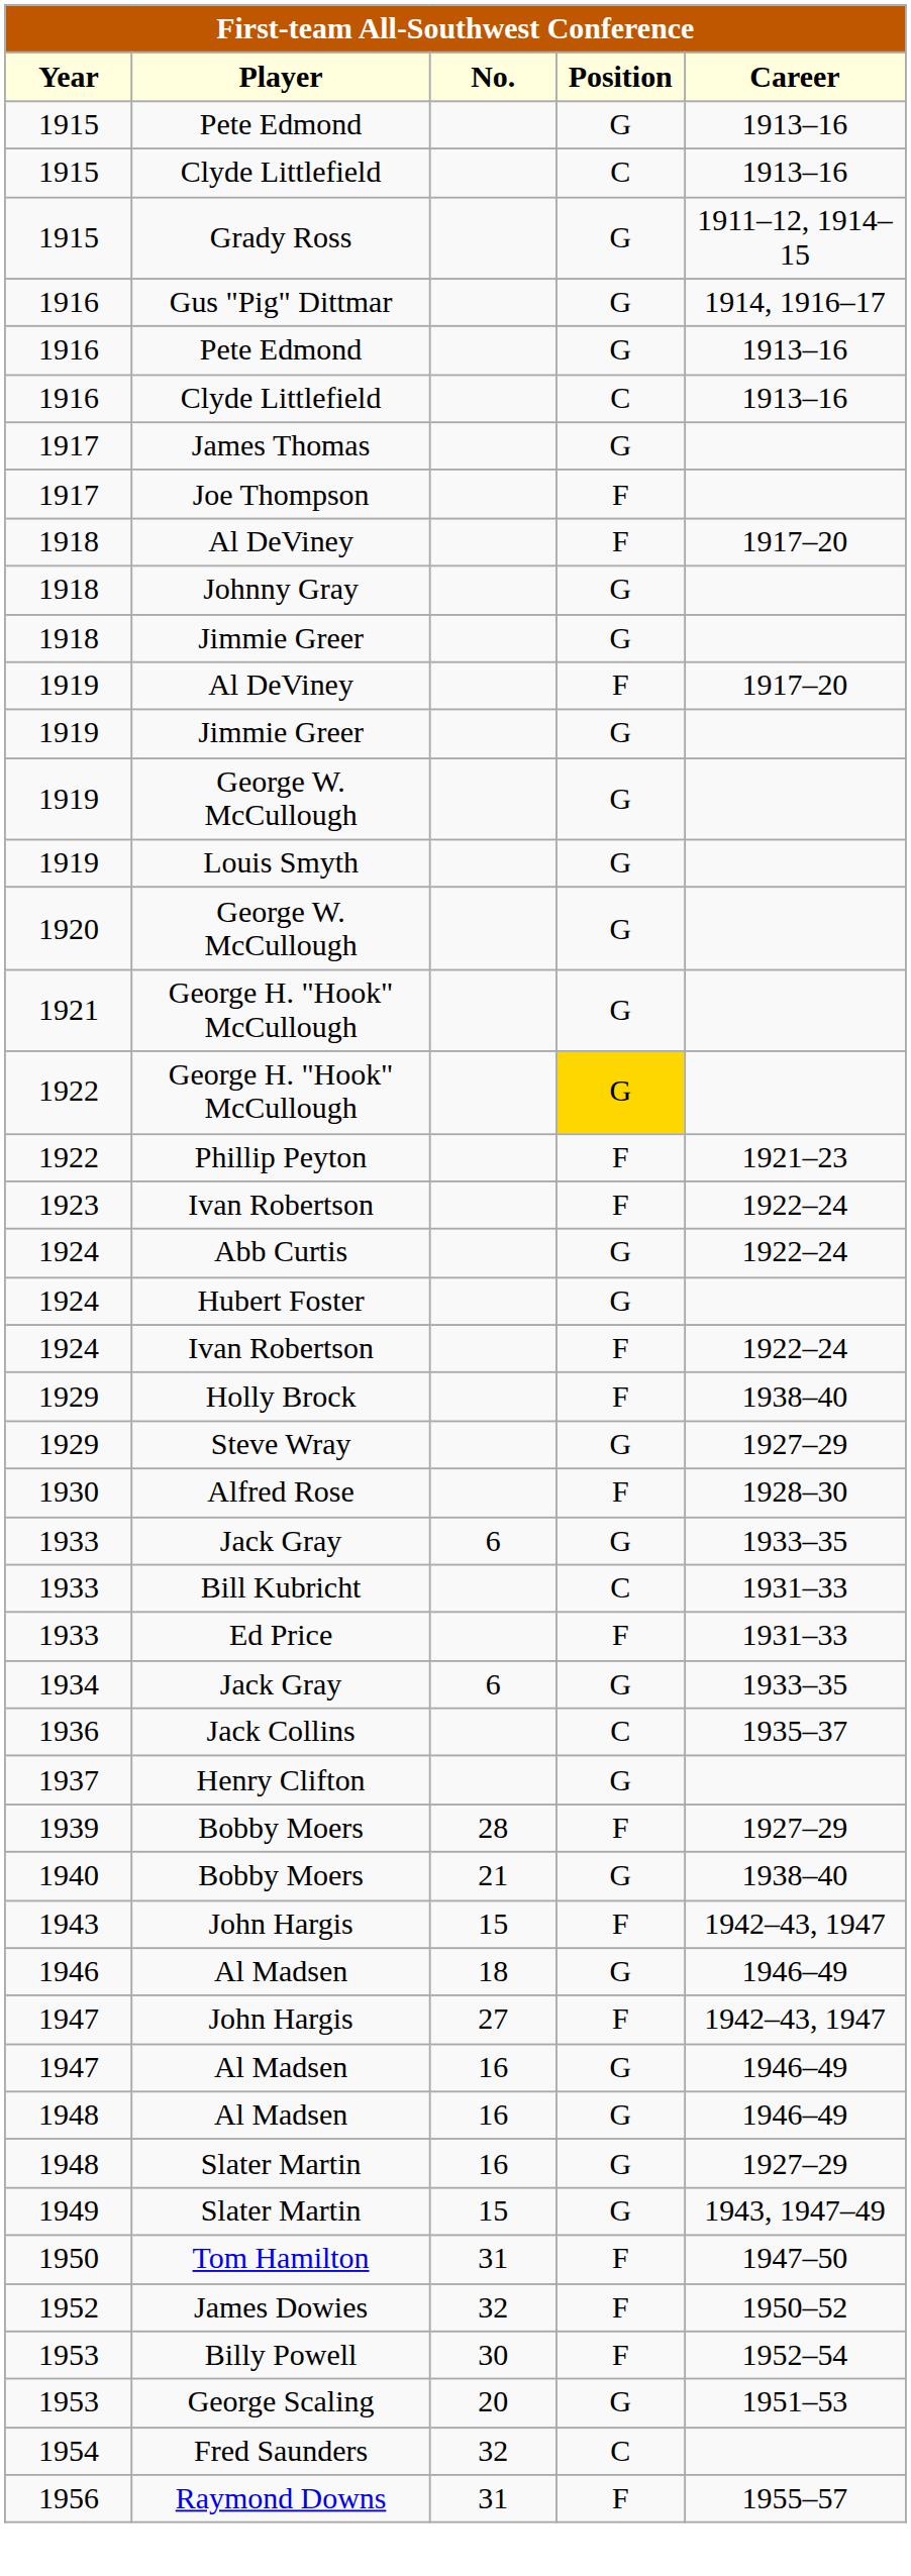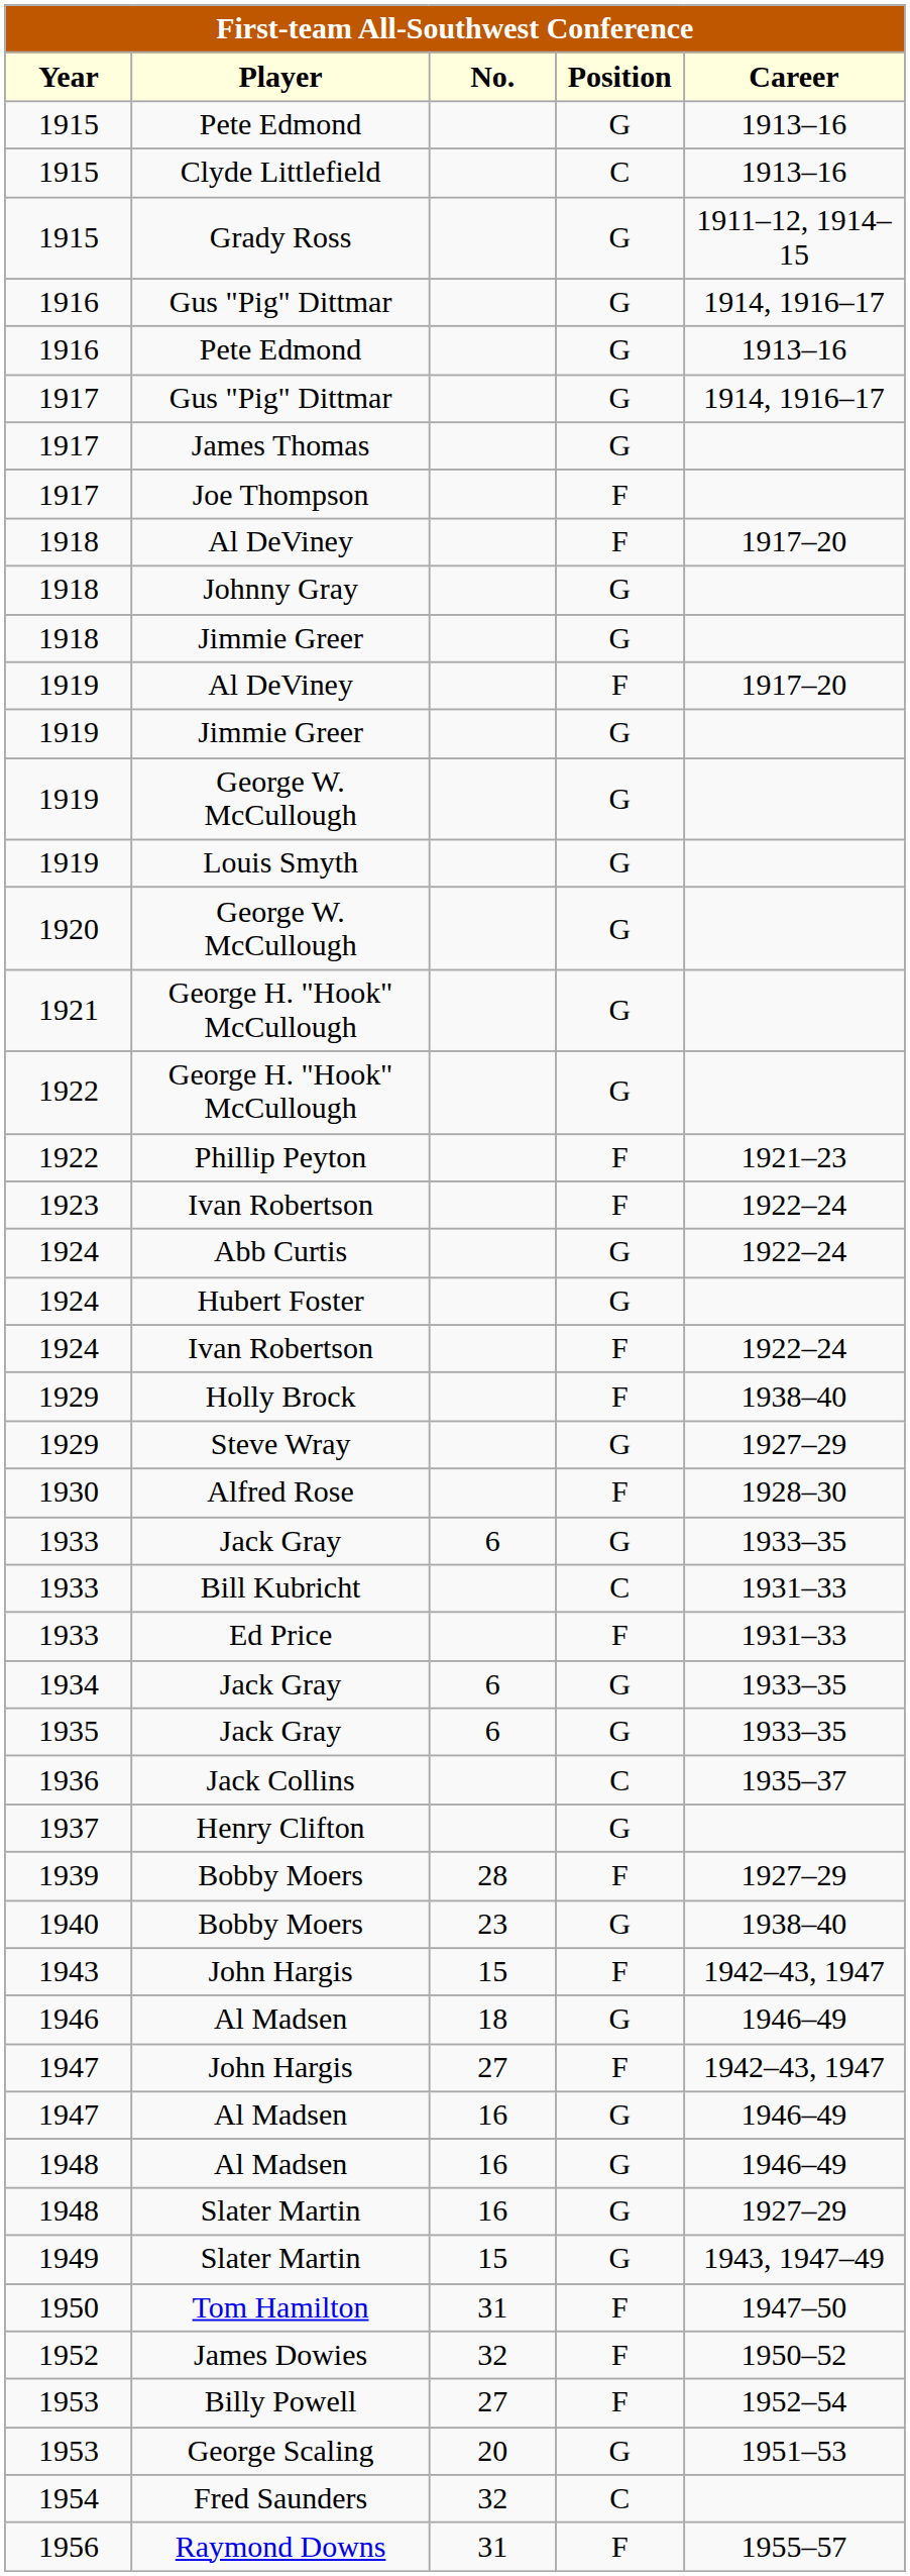 <table class="wikitable" style="text-align:center">
 <tr>
 <td colspan="5" style= "background: #BF5700; color:white"><strong>First-team All-Southwest Conference</strong></td>
 </tr>
 <tr>
 <th style="width:60px; background: #ffffdd;">Year</th>
 <th style="width:150px; background: #ffffdd;">Player</th>
 <th style="width:60px; background: #ffffdd;">No.</th>
 <th style="width:60px; background: #ffffdd;">Position</th>
 <th style="width:110px; background: #ffffdd;">Career</th>
 </tr>
 <tr>
 <td>1915</td>
 <td>Pete Edmond</td>
 <td></td>
 <td>G</td>
 <td>1913–16</td>
 </tr>
 <tr>
 <td>1915</td>
 <td>Clyde Littlefield</td>
 <td></td>
 <td>C</td>
 <td>1913–16</td>
 </tr>
 <tr>
 <td>1915</td>
 <td>Grady Ross</td>
 <td></td>
 <td>G</td>
 <td>1911–12, 1914–15</td>
 </tr>
 <tr>
 <td>1916</td>
 <td>Gus "Pig" Dittmar</td>
 <td></td>
 <td>G</td>
 <td>1914, 1916–17</td>
 </tr>
 <tr>
 <td>1916</td>
 <td>Pete Edmond</td>
 <td></td>
 <td>G</td>
 <td>1913–16</td>
 </tr>
 <tr>
-<td>1916</td>
-<td>Clyde Littlefield</td>
+<td>1917</td>
+<td>Gus "Pig" Dittmar</td>
 <td></td>
-<td>C</td>
-<td>1913–16</td>
+<td>G</td>
+<td>1914, 1916–17</td>
 </tr>
 <tr>
 <td>1917</td>
 <td>James Thomas</td>
 <td></td>
 <td>G</td>
 <td></td>
 </tr>
 <tr>
 <td>1917</td>
 <td>Joe Thompson</td>
 <td></td>
 <td>F</td>
 <td></td>
 </tr>
 <tr>
 <td>1918</td>
 <td>Al DeViney</td>
 <td></td>
 <td>F</td>
 <td>1917–20</td>
 </tr>
 <tr>
 <td>1918</td>
 <td>Johnny Gray</td>
 <td></td>
 <td>G</td>
 <td></td>
 </tr>
 <tr>
 <td>1918</td>
 <td>Jimmie Greer</td>
 <td></td>
 <td>G</td>
 <td></td>
 </tr>
 <tr>
 <td>1919</td>
 <td>Al DeViney</td>
 <td></td>
 <td>F</td>
 <td>1917–20</td>
 </tr>
 <tr>
 <td>1919</td>
 <td>Jimmie Greer</td>
 <td></td>
 <td>G</td>
 <td></td>
 </tr>
 <tr>
 <td>1919</td>
 <td>George W. McCullough</td>
 <td></td>
 <td>G</td>
 <td></td>
 </tr>
 <tr>
 <td>1919</td>
 <td>Louis Smyth</td>
 <td></td>
 <td>G</td>
 <td></td>
 </tr>
 <tr>
 <td>1920</td>
 <td>George W. McCullough</td>
 <td></td>
 <td>G</td>
 <td></td>
 </tr>
 <tr>
 <td>1921</td>
 <td>George H. "Hook" McCullough</td>
 <td></td>
 <td>G</td>
 <td></td>
 </tr>
 <tr>
 <td>1922</td>
 <td>George H. "Hook" McCullough</td>
 <td></td>
-<td style="background: gold;">G</td>
+<td>G</td>
 <td></td>
 </tr>
 <tr>
 <td>1922</td>
 <td>Phillip Peyton</td>
 <td></td>
 <td>F</td>
 <td>1921–23</td>
 </tr>
 <tr>
 <td>1923</td>
 <td>Ivan Robertson</td>
 <td></td>
 <td>F</td>
 <td>1922–24</td>
 </tr>
 <tr>
 <td>1924</td>
 <td>Abb Curtis</td>
 <td></td>
 <td>G</td>
 <td>1922–24</td>
 </tr>
 <tr>
 <td>1924</td>
 <td>Hubert Foster</td>
 <td></td>
 <td>G</td>
 <td></td>
 </tr>
 <tr>
 <td>1924</td>
 <td>Ivan Robertson</td>
 <td></td>
 <td>F</td>
 <td>1922–24</td>
 </tr>
 <tr>
 <td>1929</td>
 <td>Holly Brock</td>
 <td></td>
 <td>F</td>
 <td>1938–40</td>
 </tr>
 <tr>
 <td>1929</td>
 <td>Steve Wray</td>
 <td></td>
 <td>G</td>
 <td>1927–29</td>
 </tr>
 <tr>
 <td>1930</td>
 <td>Alfred Rose</td>
 <td></td>
 <td>F</td>
 <td>1928–30</td>
 </tr>
 <tr>
 <td>1933</td>
 <td>Jack Gray</td>
 <td>6</td>
 <td>G</td>
 <td>1933–35</td>
 </tr>
 <tr>
 <td>1933</td>
 <td>Bill Kubricht</td>
 <td></td>
 <td>C</td>
 <td>1931–33</td>
 </tr>
 <tr>
 <td>1933</td>
 <td>Ed Price</td>
 <td></td>
 <td>F</td>
 <td>1931–33</td>
 </tr>
 <tr>
 <td>1934</td>
 <td>Jack Gray</td>
 <td>6</td>
 <td>G</td>
 <td>1933–35</td>
 </tr>
 <tr>
+<td>1935</td>
+<td>Jack Gray</td>
+<td>6</td>
+<td>G</td>
+<td>1933–35</td>
+</tr>
+<tr>
 <td>1936</td>
 <td>Jack Collins</td>
 <td></td>
 <td>C</td>
 <td>1935–37</td>
 </tr>
 <tr>
 <td>1937</td>
 <td>Henry Clifton</td>
 <td></td>
 <td>G</td>
 <td></td>
 </tr>
 <tr>
 <td>1939</td>
 <td>Bobby Moers</td>
 <td>28</td>
 <td>F</td>
 <td>1927–29</td>
 </tr>
 <tr>
 <td>1940</td>
 <td>Bobby Moers</td>
-<td>21</td>
+<td>23</td>
 <td>G</td>
 <td>1938–40</td>
 </tr>
 <tr>
 <td>1943</td>
 <td>John Hargis</td>
 <td>15</td>
 <td>F</td>
 <td>1942–43, 1947</td>
 </tr>
 <tr>
 <td>1946</td>
 <td>Al Madsen</td>
 <td>18</td>
 <td>G</td>
 <td>1946–49</td>
 </tr>
 <tr>
 <td>1947</td>
 <td>John Hargis</td>
 <td>27</td>
 <td>F</td>
 <td>1942–43, 1947</td>
 </tr>
 <tr>
 <td>1947</td>
 <td>Al Madsen</td>
 <td>16</td>
 <td>G</td>
 <td>1946–49</td>
 </tr>
 <tr>
 <td>1948</td>
 <td>Al Madsen</td>
 <td>16</td>
 <td>G</td>
 <td>1946–49</td>
 </tr>
 <tr>
 <td>1948</td>
 <td>Slater Martin</td>
 <td>16</td>
 <td>G</td>
 <td>1927–29</td>
 </tr>
 <tr>
 <td>1949</td>
 <td>Slater Martin</td>
 <td>15</td>
 <td>G</td>
 <td>1943, 1947–49</td>
 </tr>
 <tr>
 <td>1950</td>
 <td><a href='#'>Tom Hamilton</a></td>
 <td>31</td>
 <td>F</td>
 <td>1947–50</td>
 </tr>
 <tr>
 <td>1952</td>
 <td>James Dowies</td>
 <td>32</td>
 <td>F</td>
 <td>1950–52</td>
 </tr>
 <tr>
 <td>1953</td>
 <td>Billy Powell</td>
-<td>30</td>
+<td>27</td>
 <td>F</td>
 <td>1952–54</td>
 </tr>
 <tr>
 <td>1953</td>
 <td>George Scaling</td>
 <td>20</td>
 <td>G</td>
 <td>1951–53</td>
 </tr>
 <tr>
 <td>1954</td>
 <td>Fred Saunders</td>
 <td>32</td>
 <td>C</td>
 <td></td>
 </tr>
 <tr>
 <td>1956</td>
 <td><a href='#'>Raymond Downs</a></td>
 <td>31</td>
 <td>F</td>
 <td>1955–57</td>
 </tr>
 </table>
